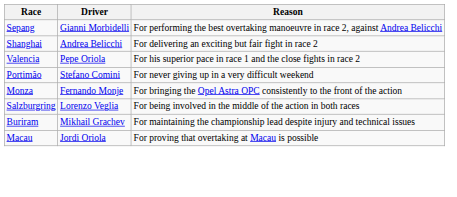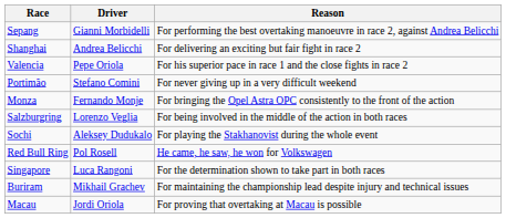 <table class="wikitable" style="font-size: 85%">
 <tr>
 <th>Race</th>
 <th>Driver</th>
 <th>Reason</th>
 </tr>
 <tr>
 <td> <a href='#'>Sepang</a></td>
 <td> <a href='#'>Gianni Morbidelli</a></td>
 <td>For performing the best overtaking manoeuvre in race 2, against <a href='#'>Andrea Belicchi</a></td>
 </tr>
 <tr>
 <td> <a href='#'>Shanghai</a></td>
 <td> <a href='#'>Andrea Belicchi</a></td>
 <td>For delivering an exciting but fair fight in race 2</td>
 </tr>
 <tr>
 <td> <a href='#'>Valencia</a></td>
 <td> <a href='#'>Pepe Oriola</a></td>
 <td>For his superior pace in race 1 and the close fights in race 2</td>
 </tr>
 <tr>
 <td> <a href='#'>Portimão</a></td>
 <td> <a href='#'>Stefano Comini</a></td>
 <td>For never giving up in a very difficult weekend</td>
 </tr>
 <tr>
 <td> <a href='#'>Monza</a></td>
 <td> <a href='#'>Fernando Monje</a></td>
 <td>For bringing the <a href='#'>Opel Astra OPC</a> consistently to the front of the action</td>
 </tr>
 <tr>
 <td> <a href='#'>Salzburgring</a></td>
 <td> <a href='#'>Lorenzo Veglia</a></td>
 <td>For being involved in the middle of the action in both races</td>
 </tr>
 <tr>
+<td> <a href='#'>Sochi</a></td>
+<td> <a href='#'>Aleksey Dudukalo</a></td>
+<td>For playing the <a href='#'>Stakhanovist</a> during the whole event</td>
+</tr>
+<tr>
+<td> <a href='#'>Red Bull Ring</a></td>
+<td> <a href='#'>Pol Rosell</a></td>
+<td><a href='#'>He came, he saw, he won</a> for <a href='#'>Volkswagen</a></td>
+</tr>
+<tr>
+<td> <a href='#'>Singapore</a></td>
+<td> <a href='#'>Luca Rangoni</a></td>
+<td>For the determination shown to take part in both races</td>
+</tr>
+<tr>
 <td> <a href='#'>Buriram</a></td>
 <td> <a href='#'>Mikhail Grachev</a></td>
 <td>For maintaining the championship lead despite injury and technical issues</td>
 </tr>
 <tr>
 <td> <a href='#'>Macau</a></td>
 <td> <a href='#'>Jordi Oriola</a></td>
 <td>For proving that overtaking at <a href='#'>Macau</a> is possible</td>
 </tr>
 </table>
